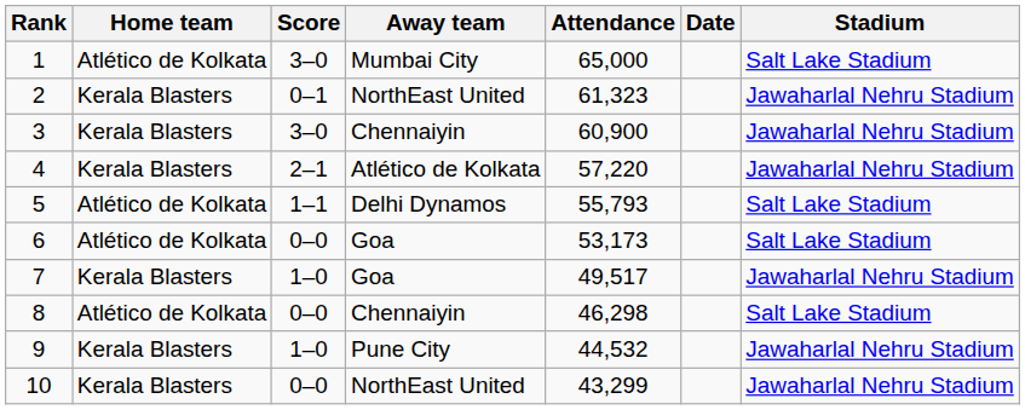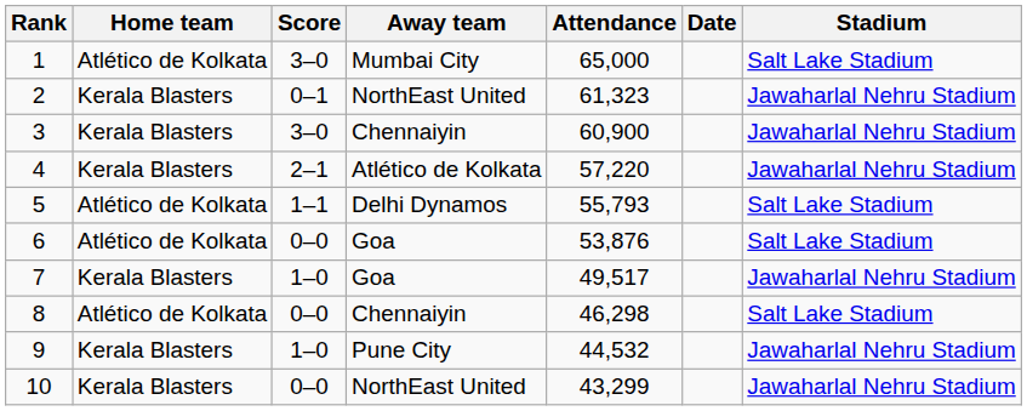 <table class="wikitable sortable">
 <tr>
 <th>Rank</th>
 <th>Home team</th>
 <th>Score</th>
 <th>Away team</th>
 <th>Attendance</th>
 <th>Date</th>
 <th>Stadium</th>
 </tr>
 <tr>
 <td align=center>1</td>
 <td>Atlético de Kolkata</td>
 <td align=center>3–0</td>
 <td>Mumbai City</td>
 <td align=center>65,000</td>
 <td></td>
 <td><a href='#'>Salt Lake Stadium</a></td>
 </tr>
 <tr>
 <td align=center>2</td>
 <td>Kerala Blasters</td>
 <td align=center>0–1</td>
 <td>NorthEast United</td>
 <td align=center>61,323</td>
 <td></td>
 <td><a href='#'>Jawaharlal Nehru Stadium</a></td>
 </tr>
 <tr>
 <td align=center>3</td>
 <td>Kerala Blasters</td>
 <td align=center>3–0</td>
 <td>Chennaiyin</td>
 <td align=center>60,900</td>
 <td></td>
 <td><a href='#'>Jawaharlal Nehru Stadium</a></td>
 </tr>
 <tr>
 <td align=center>4</td>
 <td>Kerala Blasters</td>
 <td align=center>2–1</td>
 <td>Atlético de Kolkata</td>
 <td align=center>57,220</td>
 <td></td>
 <td><a href='#'>Jawaharlal Nehru Stadium</a></td>
 </tr>
 <tr>
 <td align=center>5</td>
 <td>Atlético de Kolkata</td>
 <td align=center>1–1</td>
 <td>Delhi Dynamos</td>
 <td align=center>55,793</td>
 <td></td>
 <td><a href='#'>Salt Lake Stadium</a></td>
 </tr>
 <tr>
 <td align=center>6</td>
 <td>Atlético de Kolkata</td>
 <td align=center>0–0</td>
 <td>Goa</td>
-<td align=center>53,173</td>
+<td align=center>53,876</td>
 <td></td>
 <td><a href='#'>Salt Lake Stadium</a></td>
 </tr>
 <tr>
 <td align=center>7</td>
 <td>Kerala Blasters</td>
 <td align=center>1–0</td>
 <td>Goa</td>
 <td align=center>49,517</td>
 <td></td>
 <td><a href='#'>Jawaharlal Nehru Stadium</a></td>
 </tr>
 <tr>
 <td align=center>8</td>
 <td>Atlético de Kolkata</td>
 <td align=center>0–0</td>
 <td>Chennaiyin</td>
 <td align=center>46,298</td>
 <td></td>
 <td><a href='#'>Salt Lake Stadium</a></td>
 </tr>
 <tr>
 <td align=center>9</td>
 <td>Kerala Blasters</td>
 <td align=center>1–0</td>
 <td>Pune City</td>
 <td align=center>44,532</td>
 <td></td>
 <td><a href='#'>Jawaharlal Nehru Stadium</a></td>
 </tr>
 <tr>
 <td align=center>10</td>
 <td>Kerala Blasters</td>
 <td align=center>0–0</td>
 <td>NorthEast United</td>
 <td align=center>43,299</td>
 <td></td>
 <td><a href='#'>Jawaharlal Nehru Stadium</a></td>
 </tr>
 </table>
